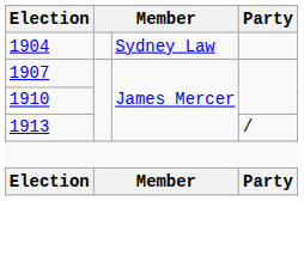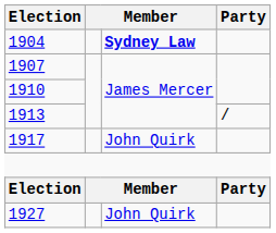 <table class="wikitable" style='border-style: none none none none;'>
 <tr>
 <th>Election</th>
 <th colspan="2">Member</th>
 <th>Party</th>
 </tr>
 <tr style="background: #f9f9f9">
 <td><a href='#'>1904</a></td>
 <td> </td>
-<td><a href='#'>Sydney Law</a></td>
+<td><strong><a href='#'>Sydney Law</a></strong></td>
 <td></td>
 </tr>
 <tr style="background: #f9f9f9">
 <td><a href='#'>1907</a></td>
 <td rowspan="3" > </td>
 <td rowspan="3"><a href='#'>James Mercer</a></td>
 <td rowspan="2"></td>
 </tr>
 <tr style="background: #f9f9f9">
 <td><a href='#'>1910</a></td>
 </tr>
 <tr style="background: #f9f9f9">
 <td><a href='#'>1913</a></td>
 <td> / </td>
 </tr>
+<tr style="background: #f9f9f9">
+<td><a href='#'>1917</a></td>
+<td> </td>
+<td><a href='#'>John Quirk</a></td>
+<td></td>
+</tr>
 <tr>
 <td colspan="4" style='border-style: none none none none;'> </td>
 </tr>
 <tr>
 <th>Election</th>
 <th colspan="2">Member</th>
 <th>Party</th>
 </tr>
+<tr style="background: #f9f9f9">
+<td><a href='#'>1927</a></td>
+<td> </td>
+<td><a href='#'>John Quirk</a></td>
+<td></td>
+</tr>
 </table>
